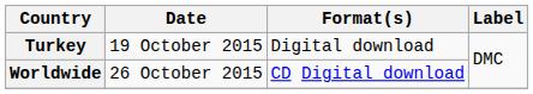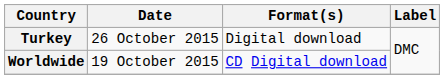 <table class="wikitable plainrowheaders">
 <tr>
 <th scope="col">Country</th>
 <th scope="col">Date</th>
 <th scope="col">Format(s)</th>
 <th scope="col">Label</th>
 </tr>
 <tr>
 <th scope="row">Turkey</th>
-<td>19 October 2015</td>
+<td>26 October 2015</td>
 <td>Digital download</td>
 <td rowspan="2">DMC</td>
 </tr>
 <tr>
 <th scope="row">Worldwide</th>
-<td>26 October 2015</td>
+<td>19 October 2015</td>
 <td><a href='#'>CD</a> <a href='#'>Digital download</a></td>
 </tr>
 <tr>
 </tr>
 </table>
